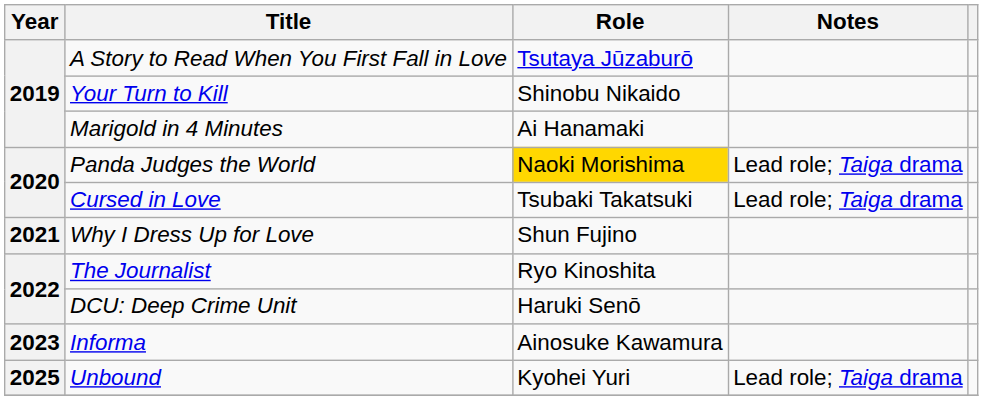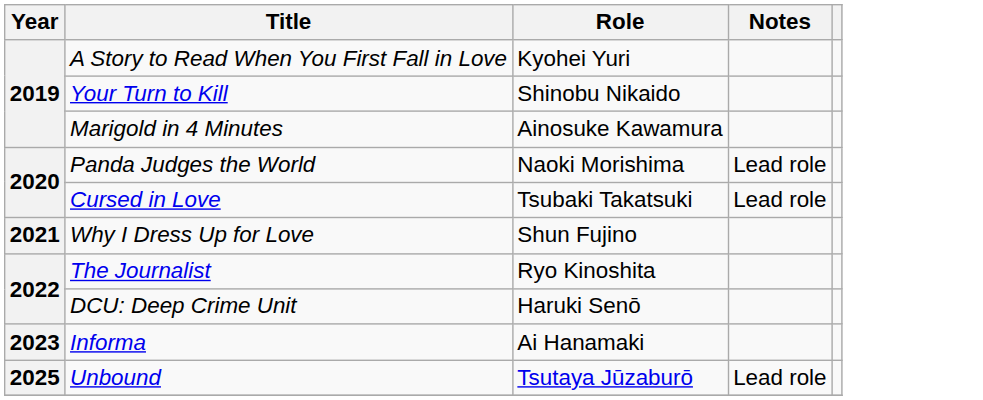 <table class="wikitable plainrowheaders sortable">
 <tr>
 <th scope="col">Year</th>
 <th scope="col">Title</th>
 <th scope="col">Role</th>
 <th scope="col" class="unsortable">Notes</th>
 <th scope="col" class="unsortable"></th>
 </tr>
 <tr>
 <th scope="row" rowspan=3>2019</th>
 <td><em>A Story to Read When You First Fall in Love</em></td>
-<td><a href='#'>Tsutaya Jūzaburō</a></td>
+<td>Kyohei Yuri</td>
 <td></td>
 <td style="text-align:center"></td>
 </tr>
 <tr>
 <td><em><a href='#'>Your Turn to Kill</a></em></td>
 <td>Shinobu Nikaido</td>
 <td></td>
 <td style="text-align:center"></td>
 </tr>
 <tr>
 <td><em>Marigold in 4 Minutes</em></td>
-<td>Ai Hanamaki</td>
+<td>Ainosuke Kawamura</td>
 <td></td>
 <td style="text-align:center"></td>
 </tr>
 <tr>
 <th scope="row" rowspan=2>2020</th>
 <td><em>Panda Judges the World</em></td>
-<td style="background: gold;">Naoki Morishima</td>
-<td>Lead role; <a href='#'><em>Taiga</em> drama</a></td>
+<td>Naoki Morishima</td>
+<td>Lead role</td>
 <td style="text-align:center"></td>
 </tr>
 <tr>
 <td><em><a href='#'>Cursed in Love</a></em></td>
 <td>Tsubaki Takatsuki</td>
-<td>Lead role; <a href='#'><em>Taiga</em> drama</a></td>
+<td>Lead role</td>
 <td style="text-align:center"></td>
 </tr>
 <tr>
 <th scope="row" rowspan=1>2021</th>
 <td><em>Why I Dress Up for Love</em></td>
 <td>Shun Fujino</td>
 <td></td>
 <td style="text-align:center"></td>
 </tr>
 <tr>
 <th scope="row" rowspan="2">2022</th>
 <td><em><a href='#'>The Journalist</a></em></td>
 <td>Ryo Kinoshita</td>
 <td></td>
 <td style="text-align:center"></td>
 </tr>
 <tr>
 <td><em>DCU: Deep Crime Unit</em></td>
 <td>Haruki Senō</td>
 <td></td>
 <td style="text-align:center"></td>
 </tr>
 <tr>
 <th scope="row">2023</th>
 <td><em><a href='#'>Informa</a></em></td>
-<td>Ainosuke Kawamura</td>
+<td>Ai Hanamaki</td>
 <td></td>
 <td style="text-align:center"></td>
 </tr>
 <tr>
 <th scope="row">2025</th>
 <td><em><a href='#'>Unbound</a></em></td>
-<td>Kyohei Yuri</td>
-<td>Lead role; <a href='#'><em>Taiga</em> drama</a></td>
+<td><a href='#'>Tsutaya Jūzaburō</a></td>
+<td>Lead role</td>
 <td style="text-align:center"></td>
 </tr>
 <tr>
 </tr>
 </table>
